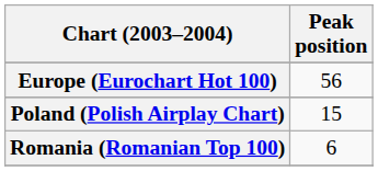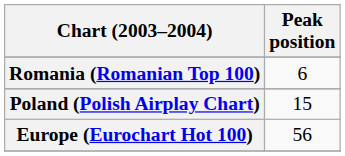 <table class="wikitable sortable plainrowheaders" style="text-align:center">
 <tr>
 <th>Chart (2003–2004)</th>
 <th>Peak<br>position</th>
 </tr>
 <tr>
 </tr>
 <tr>
 </tr>
 <tr>
 </tr>
 <tr>
 </tr>
 <tr>
-<th scope="row">Europe (<a href='#'>Eurochart Hot 100</a>)</th>
-<td>56</td>
+<th scope="row">Romania (<a href='#'>Romanian Top 100</a>)</th>
+<td align="center">6</td>
 </tr>
 <tr>
 </tr>
 <tr>
 </tr>
 <tr>
 </tr>
 <tr>
 <th scope="row">Poland (<a href='#'>Polish Airplay Chart</a>)</th>
 <td align="center">15</td>
 </tr>
 <tr>
-<th scope="row">Romania (<a href='#'>Romanian Top 100</a>)</th>
-<td align="center">6</td>
+<th scope="row">Europe (<a href='#'>Eurochart Hot 100</a>)</th>
+<td>56</td>
 </tr>
 <tr>
 </tr>
 <tr>
 </tr>
 <tr>
 </tr>
 </table>
